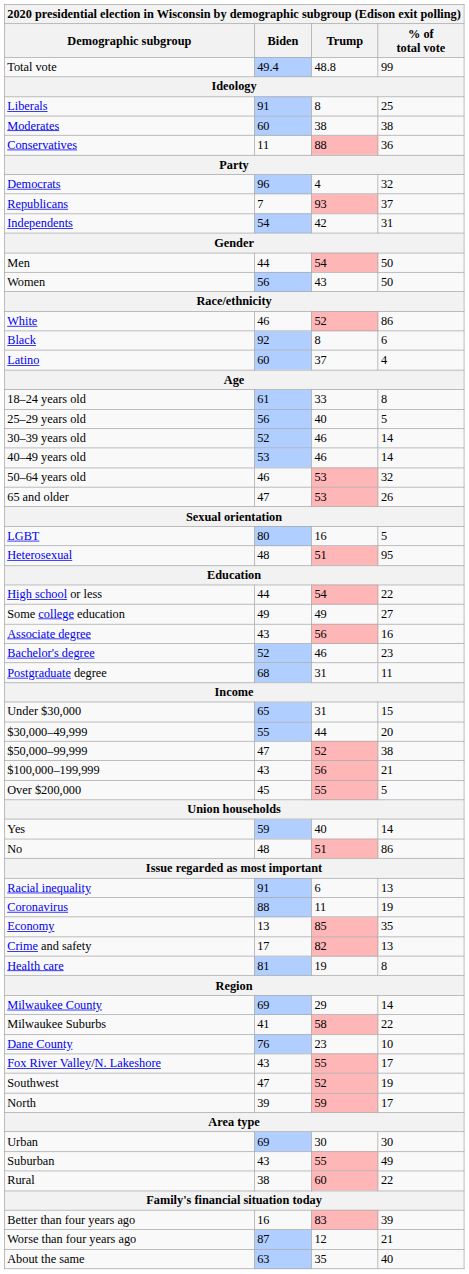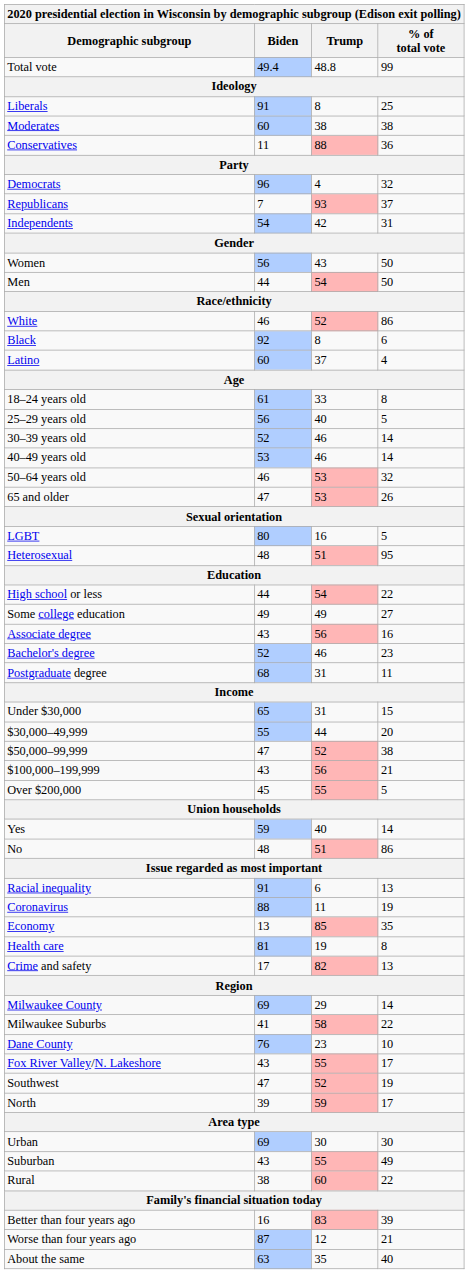 <table class="wikitable sortable">
 <tr>
 <th colspan="4">2020 presidential election in Wisconsin by demographic subgroup (Edison exit polling)</th>
 </tr>
 <tr>
 <th>Demographic subgroup</th>
 <th>Biden</th>
 <th>Trump</th>
 <th>% of<br>total vote</th>
 </tr>
 <tr>
 <td>Total vote</td>
 <td style="text-align:left; background:#b0ceff;">49.4</td>
 <td>48.8</td>
 <td>99</td>
 </tr>
 <tr>
 <th colspan="4">Ideology</th>
 </tr>
 <tr>
 <td><a href='#'>Liberals</a></td>
 <td style="text-align:left; background:#b0ceff;">91</td>
 <td>8</td>
 <td>25</td>
 </tr>
 <tr>
 <td><a href='#'>Moderates</a></td>
 <td style="text-align:left; background:#b0ceff;">60</td>
 <td>38</td>
 <td>38</td>
 </tr>
 <tr>
 <td><a href='#'>Conservatives</a></td>
 <td>11</td>
 <td style="text-align:left; background:#ffb6b6;">88</td>
 <td>36</td>
 </tr>
 <tr>
 <th colspan="4">Party</th>
 </tr>
 <tr>
 <td><a href='#'>Democrats</a></td>
 <td style="text-align:left; background:#b0ceff;">96</td>
 <td>4</td>
 <td>32</td>
 </tr>
 <tr>
 <td><a href='#'>Republicans</a></td>
 <td>7</td>
 <td style="text-align:left; background:#ffb6b6;">93</td>
 <td>37</td>
 </tr>
 <tr>
 <td><a href='#'>Independents</a></td>
 <td style="text-align:left; background:#b0ceff;">54</td>
 <td>42</td>
 <td>31</td>
 </tr>
 <tr>
 <th colspan="4">Gender</th>
 </tr>
 <tr>
+<td>Women</td>
+<td style="text-align:left; background:#b0ceff;">56</td>
+<td>43</td>
+<td>50</td>
+</tr>
+<tr>
 <td>Men</td>
 <td>44</td>
 <td style="text-align:left; background:#ffb6b6;">54</td>
-<td>50</td>
-</tr>
-<tr>
-<td>Women</td>
-<td style="text-align:left; background:#b0ceff;">56</td>
-<td>43</td>
 <td>50</td>
 </tr>
 <tr>
 <th colspan="4">Race/ethnicity</th>
 </tr>
 <tr>
 <td><a href='#'>White</a></td>
 <td>46</td>
 <td style="text-align:left; background:#ffb6b6;">52</td>
 <td>86</td>
 </tr>
 <tr>
 <td><a href='#'>Black</a></td>
 <td style="text-align:left; background:#b0ceff;">92</td>
 <td>8</td>
 <td>6</td>
 </tr>
 <tr>
 <td><a href='#'>Latino</a></td>
 <td style="text-align:left; background:#b0ceff;">60</td>
 <td>37</td>
 <td>4</td>
 </tr>
 <tr>
 <th colspan="4">Age</th>
 </tr>
 <tr>
 <td>18–24 years old</td>
 <td style="text-align:left; background:#b0ceff;">61</td>
 <td>33</td>
 <td>8</td>
 </tr>
 <tr>
 <td>25–29 years old</td>
 <td style="text-align:left; background:#b0ceff;">56</td>
 <td>40</td>
 <td>5</td>
 </tr>
 <tr>
 <td>30–39 years old</td>
 <td style="text-align:left; background:#b0ceff;">52</td>
 <td>46</td>
 <td>14</td>
 </tr>
 <tr>
 <td>40–49 years old</td>
 <td style="text-align:left; background:#b0ceff;">53</td>
 <td>46</td>
 <td>14</td>
 </tr>
 <tr>
 <td>50–64 years old</td>
 <td>46</td>
 <td style="text-align:left; background:#ffb6b6;">53</td>
 <td>32</td>
 </tr>
 <tr>
 <td>65 and older</td>
 <td>47</td>
 <td style="text-align:left; background:#ffb6b6;">53</td>
 <td>26</td>
 </tr>
 <tr>
 <th colspan="4">Sexual orientation</th>
 </tr>
 <tr>
 <td><a href='#'>LGBT</a></td>
 <td style="text-align:left; background:#b0ceff;">80</td>
 <td>16</td>
 <td>5</td>
 </tr>
 <tr>
 <td><a href='#'>Heterosexual</a></td>
 <td>48</td>
 <td style="text-align:left; background:#ffb6b6;">51</td>
 <td>95</td>
 </tr>
 <tr>
 <th colspan="4">Education</th>
 </tr>
 <tr>
 <td><a href='#'>High school</a> or less</td>
 <td>44</td>
 <td style="text-align:left; background:#ffb6b6;">54</td>
 <td>22</td>
 </tr>
 <tr>
 <td>Some <a href='#'>college</a> education</td>
 <td>49</td>
 <td>49</td>
 <td>27</td>
 </tr>
 <tr>
 <td><a href='#'>Associate degree</a></td>
 <td>43</td>
 <td style="text-align:left; background:#ffb6b6;">56</td>
 <td>16</td>
 </tr>
 <tr>
 <td><a href='#'>Bachelor's degree</a></td>
 <td style="text-align:left; background:#b0ceff;">52</td>
 <td>46</td>
 <td>23</td>
 </tr>
 <tr>
 <td><a href='#'>Postgraduate</a> degree</td>
 <td style="text-align:left; background:#b0ceff;">68</td>
 <td>31</td>
 <td>11</td>
 </tr>
 <tr>
 <th colspan="4">Income</th>
 </tr>
 <tr>
 <td>Under $30,000</td>
 <td style="text-align:left; background:#b0ceff;">65</td>
 <td>31</td>
 <td>15</td>
 </tr>
 <tr>
 <td>$30,000–49,999</td>
 <td style="text-align:left; background:#b0ceff;">55</td>
 <td>44</td>
 <td>20</td>
 </tr>
 <tr>
 <td>$50,000–99,999</td>
 <td>47</td>
 <td style="text-align:left; background:#ffb6b6;">52</td>
 <td>38</td>
 </tr>
 <tr>
 <td>$100,000–199,999</td>
 <td>43</td>
 <td style="text-align:left; background:#ffb6b6;">56</td>
 <td>21</td>
 </tr>
 <tr>
 <td>Over $200,000</td>
 <td>45</td>
 <td style="text-align:left; background:#ffb6b6;">55</td>
 <td>5</td>
 </tr>
 <tr>
 <th colspan="4">Union households</th>
 </tr>
 <tr>
 <td>Yes</td>
 <td style="text-align:left; background:#b0ceff;">59</td>
 <td>40</td>
 <td>14</td>
 </tr>
 <tr>
 <td>No</td>
 <td>48</td>
 <td style="text-align:left; background:#ffb6b6;">51</td>
 <td>86</td>
 </tr>
 <tr>
 <th colspan="4">Issue regarded as most important</th>
 </tr>
 <tr>
 <td><a href='#'>Racial inequality</a></td>
 <td style="text-align:left; background:#b0ceff;">91</td>
 <td>6</td>
 <td>13</td>
 </tr>
 <tr>
 <td><a href='#'>Coronavirus</a></td>
 <td style="text-align:left; background:#b0ceff;">88</td>
 <td>11</td>
 <td>19</td>
 </tr>
 <tr>
 <td><a href='#'>Economy</a></td>
 <td>13</td>
 <td style="text-align:left; background:#ffb6b6;">85</td>
 <td>35</td>
 </tr>
 <tr>
+<td><a href='#'>Health care</a></td>
+<td style="text-align:left; background:#b0ceff;">81</td>
+<td>19</td>
+<td>8</td>
+</tr>
+<tr>
 <td><a href='#'>Crime</a> and safety</td>
 <td>17</td>
 <td style="text-align:left; background:#ffb6b6;">82</td>
 <td>13</td>
-</tr>
-<tr>
-<td><a href='#'>Health care</a></td>
-<td style="text-align:left; background:#b0ceff;">81</td>
-<td>19</td>
-<td>8</td>
 </tr>
 <tr>
 <th colspan="4">Region</th>
 </tr>
 <tr>
 <td><a href='#'>Milwaukee County</a></td>
 <td style="text-align:left; background:#b0ceff;">69</td>
 <td>29</td>
 <td>14</td>
 </tr>
 <tr>
 <td>Milwaukee Suburbs</td>
 <td>41</td>
 <td style="text-align:left; background:#ffb6b6;">58</td>
 <td>22</td>
 </tr>
 <tr>
 <td><a href='#'>Dane County</a></td>
 <td style="text-align:left; background:#b0ceff;">76</td>
 <td>23</td>
 <td>10</td>
 </tr>
 <tr>
 <td><a href='#'>Fox River Valley</a>/<a href='#'>N. Lakeshore</a></td>
 <td>43</td>
 <td style="text-align:left; background:#ffb6b6;">55</td>
 <td>17</td>
 </tr>
 <tr>
 <td>Southwest</td>
 <td>47</td>
 <td style="text-align:left; background:#ffb6b6;">52</td>
 <td>19</td>
 </tr>
 <tr>
 <td>North</td>
 <td>39</td>
 <td style="text-align:left; background:#ffb6b6;">59</td>
 <td>17</td>
 </tr>
 <tr>
 <th colspan="4">Area type</th>
 </tr>
 <tr>
 <td>Urban</td>
 <td style="text-align:left; background:#b0ceff;">69</td>
 <td>30</td>
 <td>30</td>
 </tr>
 <tr>
 <td>Suburban</td>
 <td>43</td>
 <td style="text-align:left; background:#ffb6b6;">55</td>
 <td>49</td>
 </tr>
 <tr>
 <td>Rural</td>
 <td>38</td>
 <td style="text-align:left; background:#ffb6b6;">60</td>
 <td>22</td>
 </tr>
 <tr>
 <th colspan="4">Family's financial situation today</th>
 </tr>
 <tr>
 <td>Better than four years ago</td>
 <td>16</td>
 <td style="text-align:left; background:#ffb6b6;">83</td>
 <td>39</td>
 </tr>
 <tr>
 <td>Worse than four years ago</td>
 <td style="text-align:left; background:#b0ceff;">87</td>
 <td>12</td>
 <td>21</td>
 </tr>
 <tr>
 <td>About the same</td>
 <td style="text-align:left; background:#b0ceff;">63</td>
 <td>35</td>
 <td>40</td>
 </tr>
 </table>
